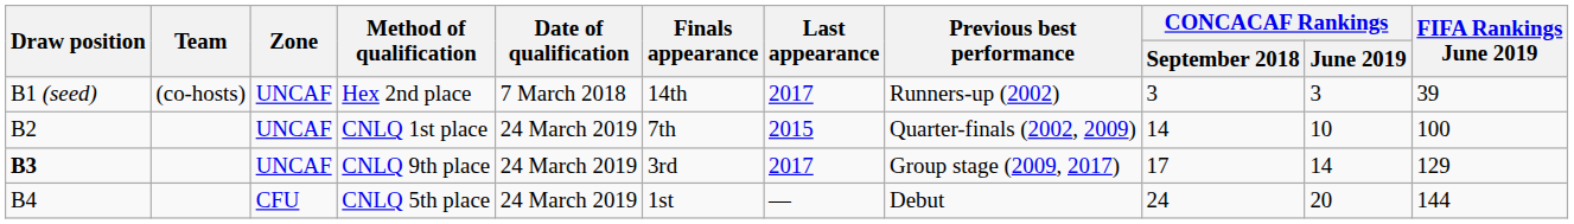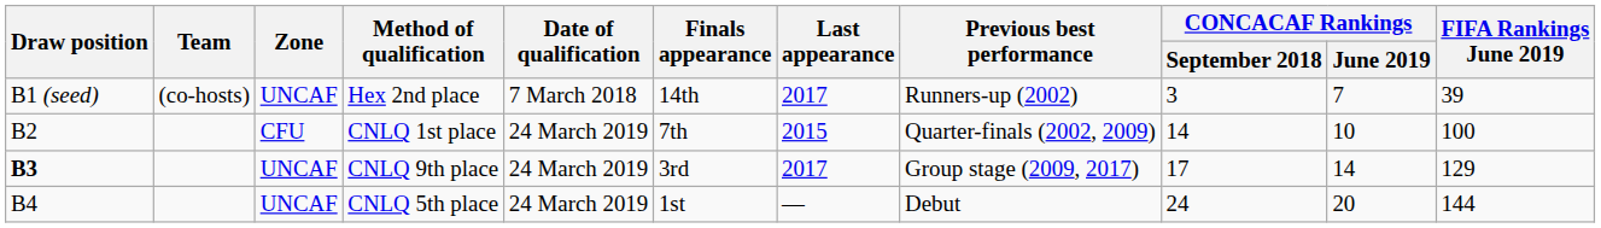 <table class="wikitable sortable">
 <tr>
 <th rowspan=2>Draw position</th>
 <th rowspan=2>Team</th>
 <th rowspan=2>Zone</th>
 <th rowspan=2>Method of<br>qualification</th>
 <th rowspan=2>Date of<br>qualification</th>
 <th rowspan=2>Finals<br>appearance</th>
 <th rowspan=2>Last<br>appearance</th>
 <th rowspan=2>Previous best<br>performance</th>
 <th colspan=2><a href='#'>CONCACAF Rankings</a></th>
 <th rowspan=2><a href='#'>FIFA Rankings</a><br>June 2019</th>
 </tr>
 <tr>
 <th>September 2018</th>
 <th>June 2019</th>
 </tr>
 <tr>
 <td>B1 <em>(seed)</em></td>
 <td style=white-space:nowrap> (co-hosts)</td>
 <td><a href='#'>UNCAF</a></td>
 <td data-sort-value="H2"><a href='#'>Hex</a> 2nd place</td>
 <td data-sort-value="2">7 March 2018</td>
 <td>14th</td>
 <td><a href='#'>2017</a></td>
 <td data-sort-value="2">Runners-up (<a href='#'>2002</a>)</td>
 <td>3</td>
-<td>3</td>
+<td>7</td>
 <td>39</td>
 </tr>
 <tr>
 <td>B2</td>
 <td style=white-space:nowrap></td>
-<td><a href='#'>UNCAF</a></td>
+<td><a href='#'>CFU</a></td>
 <td data-sort-value="Q01"><a href='#'>CNLQ</a> 1st place</td>
 <td data-sort-value="15">24 March 2019</td>
 <td>7th</td>
 <td><a href='#'>2015</a></td>
 <td data-sort-value="5">Quarter-finals (<a href='#'>2002</a>, <a href='#'>2009</a>)</td>
 <td>14</td>
 <td>10</td>
 <td>100</td>
 </tr>
 <tr>
 <td><strong>B3</strong></td>
 <td style=white-space:nowrap></td>
 <td><a href='#'>UNCAF</a></td>
 <td data-sort-value="Q09"><a href='#'>CNLQ</a> 9th place</td>
 <td data-sort-value="16">24 March 2019</td>
 <td>3rd</td>
 <td><a href='#'>2017</a></td>
 <td data-sort-value="9">Group stage (<a href='#'>2009</a>, <a href='#'>2017</a>)</td>
 <td>17</td>
 <td>14</td>
 <td>129</td>
 </tr>
 <tr>
 <td>B4</td>
 <td style=white-space:nowrap></td>
-<td><a href='#'>CFU</a></td>
+<td><a href='#'>UNCAF</a></td>
 <td data-sort-value="Q05"><a href='#'>CNLQ</a> 5th place</td>
 <td data-sort-value="11">24 March 2019</td>
 <td>1st</td>
 <td>—</td>
 <td data-sort-value="99">Debut</td>
 <td>24</td>
 <td>20</td>
 <td>144</td>
 </tr>
 </table>
